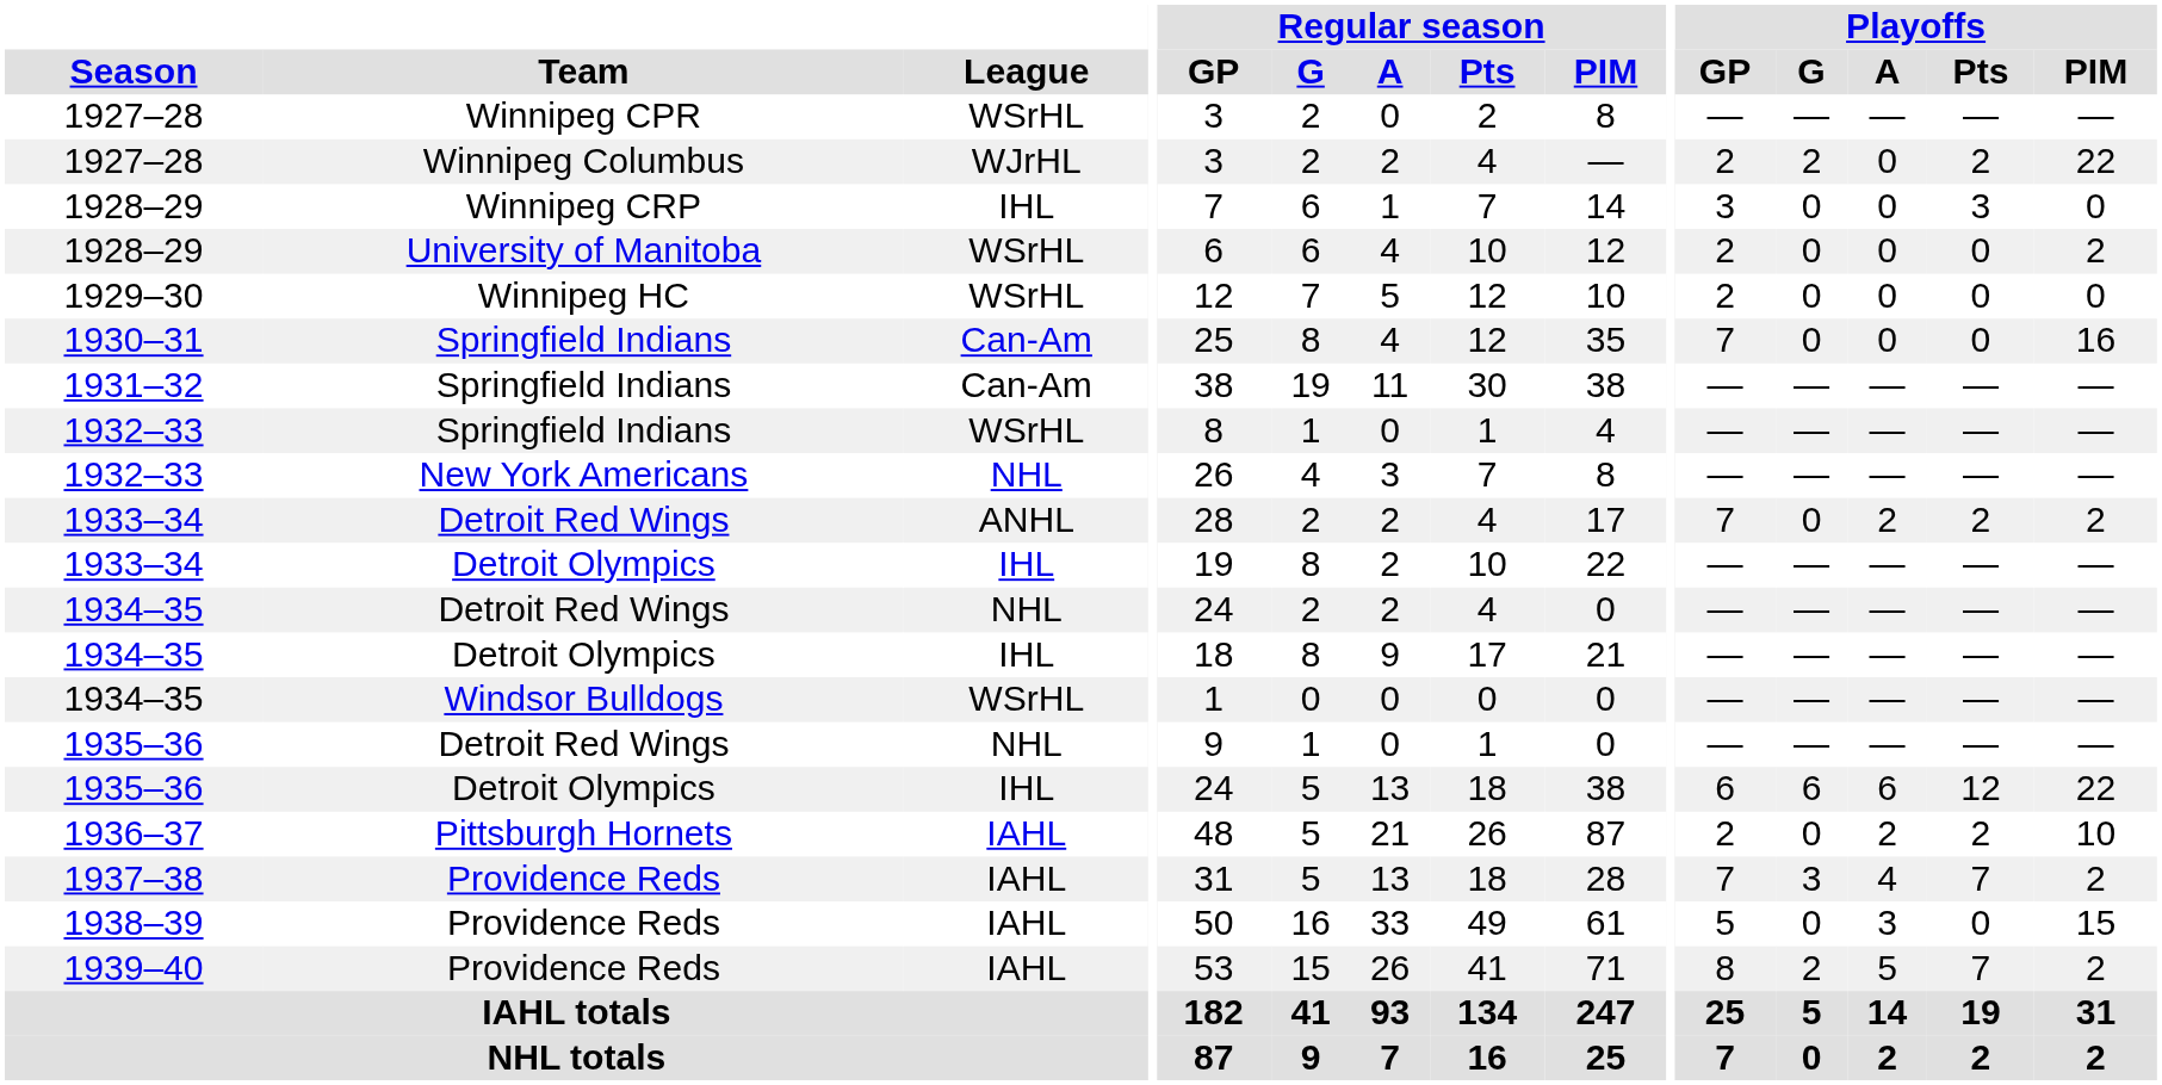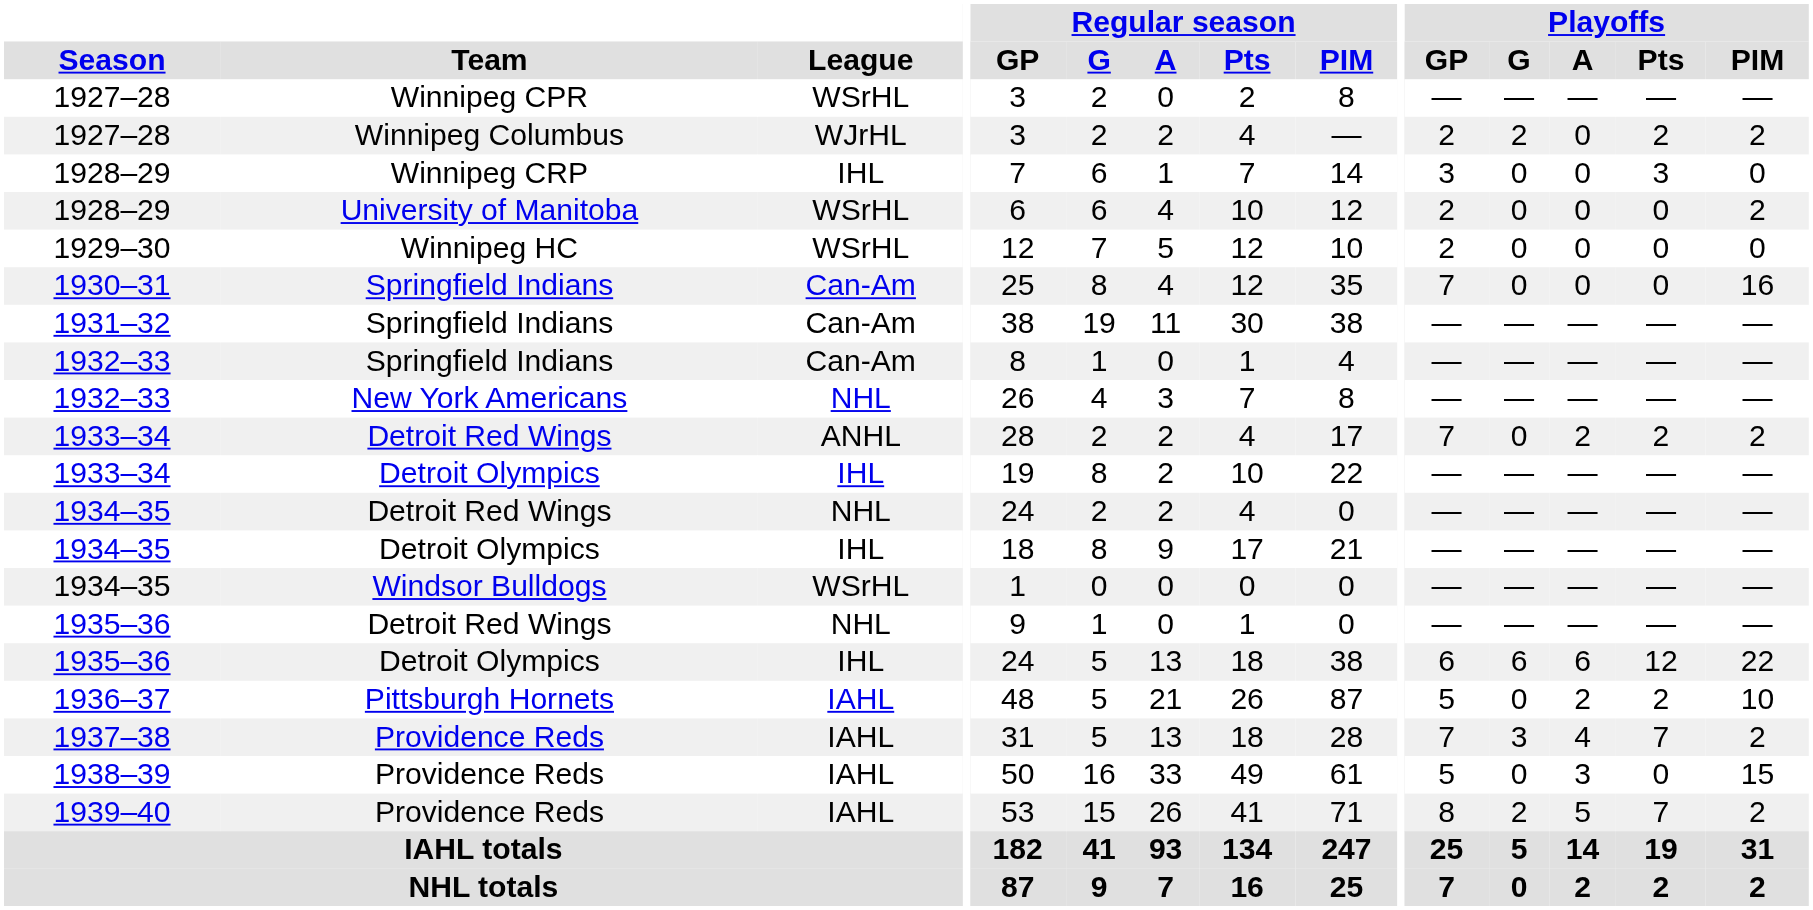 <table border="0" cellpadding="1" cellspacing="0" style="text-align:center; width:60em">
 <tr bgcolor="#e0e0e0">
 <th colspan="3" bgcolor="#ffffff"></th>
 <th rowspan="100" bgcolor="#ffffff"></th>
 <th colspan="5"><a href='#'>Regular season</a></th>
 <th rowspan="100" bgcolor="#ffffff"></th>
 <th colspan="5"><a href='#'>Playoffs</a></th>
 </tr>
 <tr bgcolor="#e0e0e0">
 <th><a href='#'>Season</a></th>
 <th>Team</th>
 <th>League</th>
 <th>GP</th>
 <th><a href='#'>G</a></th>
 <th><a href='#'>A</a></th>
 <th><a href='#'>Pts</a></th>
 <th><a href='#'>PIM</a></th>
 <th>GP</th>
 <th>G</th>
 <th>A</th>
 <th>Pts</th>
 <th>PIM</th>
 </tr>
 <tr>
 <td>1927–28</td>
 <td>Winnipeg CPR</td>
 <td>WSrHL</td>
 <td>3</td>
 <td>2</td>
 <td>0</td>
 <td>2</td>
 <td>8</td>
 <td>—</td>
 <td>—</td>
 <td>—</td>
 <td>—</td>
 <td>—</td>
 </tr>
 <tr bgcolor="#f0f0f0">
 <td>1927–28</td>
 <td>Winnipeg Columbus</td>
 <td>WJrHL</td>
 <td>3</td>
 <td>2</td>
 <td>2</td>
 <td>4</td>
 <td>—</td>
 <td>2</td>
 <td>2</td>
 <td>0</td>
 <td>2</td>
-<td>22</td>
+<td>2</td>
 </tr>
 <tr>
 <td>1928–29</td>
 <td>Winnipeg CRP</td>
 <td>IHL</td>
 <td>7</td>
 <td>6</td>
 <td>1</td>
 <td>7</td>
 <td>14</td>
 <td>3</td>
 <td>0</td>
 <td>0</td>
 <td>3</td>
 <td>0</td>
 </tr>
 <tr bgcolor="#f0f0f0">
 <td>1928–29</td>
 <td><a href='#'>University of Manitoba</a></td>
 <td>WSrHL</td>
 <td>6</td>
 <td>6</td>
 <td>4</td>
 <td>10</td>
 <td>12</td>
 <td>2</td>
 <td>0</td>
 <td>0</td>
 <td>0</td>
 <td>2</td>
 </tr>
 <tr>
 <td>1929–30</td>
 <td>Winnipeg HC</td>
 <td>WSrHL</td>
 <td>12</td>
 <td>7</td>
 <td>5</td>
 <td>12</td>
 <td>10</td>
 <td>2</td>
 <td>0</td>
 <td>0</td>
 <td>0</td>
 <td>0</td>
 </tr>
 <tr bgcolor="#f0f0f0">
 <td><a href='#'>1930–31</a></td>
 <td><a href='#'>Springfield Indians</a></td>
 <td><a href='#'>Can-Am</a></td>
 <td>25</td>
 <td>8</td>
 <td>4</td>
 <td>12</td>
 <td>35</td>
 <td>7</td>
 <td>0</td>
 <td>0</td>
 <td>0</td>
 <td>16</td>
 </tr>
 <tr>
 <td><a href='#'>1931–32</a></td>
 <td>Springfield Indians</td>
 <td>Can-Am</td>
 <td>38</td>
 <td>19</td>
 <td>11</td>
 <td>30</td>
 <td>38</td>
 <td>—</td>
 <td>—</td>
 <td>—</td>
 <td>—</td>
 <td>—</td>
 </tr>
 <tr bgcolor="#f0f0f0">
 <td><a href='#'>1932–33</a></td>
 <td>Springfield Indians</td>
-<td>WSrHL</td>
+<td>Can-Am</td>
 <td>8</td>
 <td>1</td>
 <td>0</td>
 <td>1</td>
 <td>4</td>
 <td>—</td>
 <td>—</td>
 <td>—</td>
 <td>—</td>
 <td>—</td>
 </tr>
 <tr>
 <td><a href='#'>1932–33</a></td>
 <td><a href='#'>New York Americans</a></td>
 <td><a href='#'>NHL</a></td>
 <td>26</td>
 <td>4</td>
 <td>3</td>
 <td>7</td>
 <td>8</td>
 <td>—</td>
 <td>—</td>
 <td>—</td>
 <td>—</td>
 <td>—</td>
 </tr>
 <tr bgcolor="#f0f0f0">
 <td><a href='#'>1933–34</a></td>
 <td><a href='#'>Detroit Red Wings</a></td>
 <td>ANHL</td>
 <td>28</td>
 <td>2</td>
 <td>2</td>
 <td>4</td>
 <td>17</td>
 <td>7</td>
 <td>0</td>
 <td>2</td>
 <td>2</td>
 <td>2</td>
 </tr>
 <tr>
 <td><a href='#'>1933–34</a></td>
 <td><a href='#'>Detroit Olympics</a></td>
 <td><a href='#'>IHL</a></td>
 <td>19</td>
 <td>8</td>
 <td>2</td>
 <td>10</td>
 <td>22</td>
 <td>—</td>
 <td>—</td>
 <td>—</td>
 <td>—</td>
 <td>—</td>
 </tr>
 <tr bgcolor="#f0f0f0">
 <td><a href='#'>1934–35</a></td>
 <td>Detroit Red Wings</td>
 <td>NHL</td>
 <td>24</td>
 <td>2</td>
 <td>2</td>
 <td>4</td>
 <td>0</td>
 <td>—</td>
 <td>—</td>
 <td>—</td>
 <td>—</td>
 <td>—</td>
 </tr>
 <tr>
 <td><a href='#'>1934–35</a></td>
 <td>Detroit Olympics</td>
 <td>IHL</td>
 <td>18</td>
 <td>8</td>
 <td>9</td>
 <td>17</td>
 <td>21</td>
 <td>—</td>
 <td>—</td>
 <td>—</td>
 <td>—</td>
 <td>—</td>
 </tr>
 <tr bgcolor="#f0f0f0">
 <td>1934–35</td>
 <td><a href='#'>Windsor Bulldogs</a></td>
 <td>WSrHL</td>
 <td>1</td>
 <td>0</td>
 <td>0</td>
 <td>0</td>
 <td>0</td>
 <td>—</td>
 <td>—</td>
 <td>—</td>
 <td>—</td>
 <td>—</td>
 </tr>
 <tr>
 <td><a href='#'>1935–36</a></td>
 <td>Detroit Red Wings</td>
 <td>NHL</td>
 <td>9</td>
 <td>1</td>
 <td>0</td>
 <td>1</td>
 <td>0</td>
 <td>—</td>
 <td>—</td>
 <td>—</td>
 <td>—</td>
 <td>—</td>
 </tr>
 <tr bgcolor="#f0f0f0">
 <td><a href='#'>1935–36</a></td>
 <td>Detroit Olympics</td>
 <td>IHL</td>
 <td>24</td>
 <td>5</td>
 <td>13</td>
 <td>18</td>
 <td>38</td>
 <td>6</td>
 <td>6</td>
 <td>6</td>
 <td>12</td>
 <td>22</td>
 </tr>
 <tr>
 <td><a href='#'>1936–37</a></td>
 <td><a href='#'>Pittsburgh Hornets</a></td>
 <td><a href='#'>IAHL</a></td>
 <td>48</td>
 <td>5</td>
 <td>21</td>
 <td>26</td>
 <td>87</td>
-<td>2</td>
+<td>5</td>
 <td>0</td>
 <td>2</td>
 <td>2</td>
 <td>10</td>
 </tr>
 <tr bgcolor="#f0f0f0">
 <td><a href='#'>1937–38</a></td>
 <td><a href='#'>Providence Reds</a></td>
 <td>IAHL</td>
 <td>31</td>
 <td>5</td>
 <td>13</td>
 <td>18</td>
 <td>28</td>
 <td>7</td>
 <td>3</td>
 <td>4</td>
 <td>7</td>
 <td>2</td>
 </tr>
 <tr>
 <td><a href='#'>1938–39</a></td>
 <td>Providence Reds</td>
 <td>IAHL</td>
 <td>50</td>
 <td>16</td>
 <td>33</td>
 <td>49</td>
 <td>61</td>
 <td>5</td>
 <td>0</td>
 <td>3</td>
 <td>0</td>
 <td>15</td>
 </tr>
 <tr bgcolor="#f0f0f0">
 <td><a href='#'>1939–40</a></td>
 <td>Providence Reds</td>
 <td>IAHL</td>
 <td>53</td>
 <td>15</td>
 <td>26</td>
 <td>41</td>
 <td>71</td>
 <td>8</td>
 <td>2</td>
 <td>5</td>
 <td>7</td>
 <td>2</td>
 </tr>
 <tr bgcolor="#e0e0e0">
 <th colspan="3">IAHL totals</th>
 <th>182</th>
 <th>41</th>
 <th>93</th>
 <th>134</th>
 <th>247</th>
 <th>25</th>
 <th>5</th>
 <th>14</th>
 <th>19</th>
 <th>31</th>
 </tr>
 <tr bgcolor="#e0e0e0">
 <th colspan="3">NHL totals</th>
 <th>87</th>
 <th>9</th>
 <th>7</th>
 <th>16</th>
 <th>25</th>
 <th>7</th>
 <th>0</th>
 <th>2</th>
 <th>2</th>
 <th>2</th>
 </tr>
 </table>
